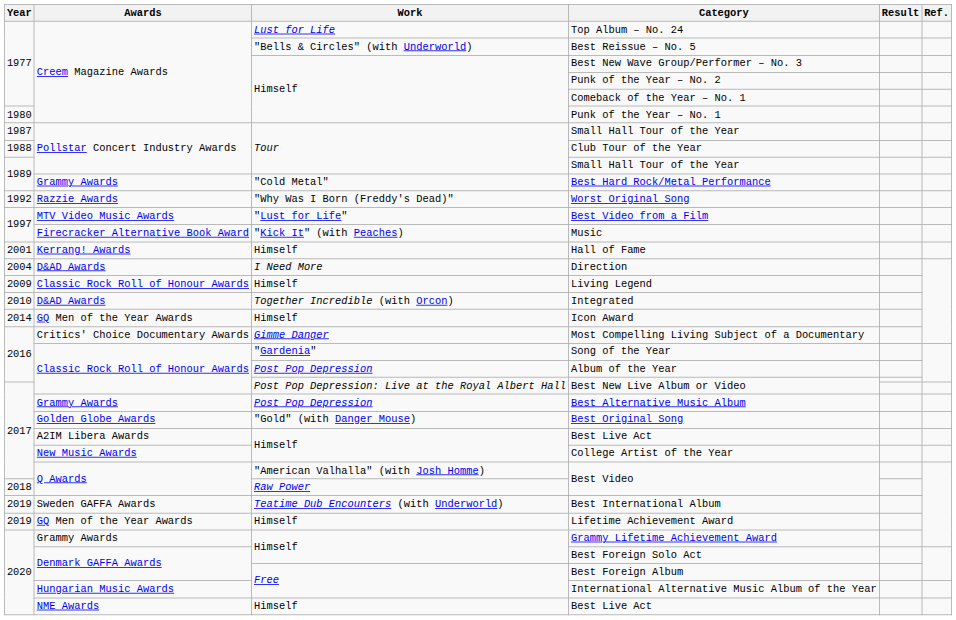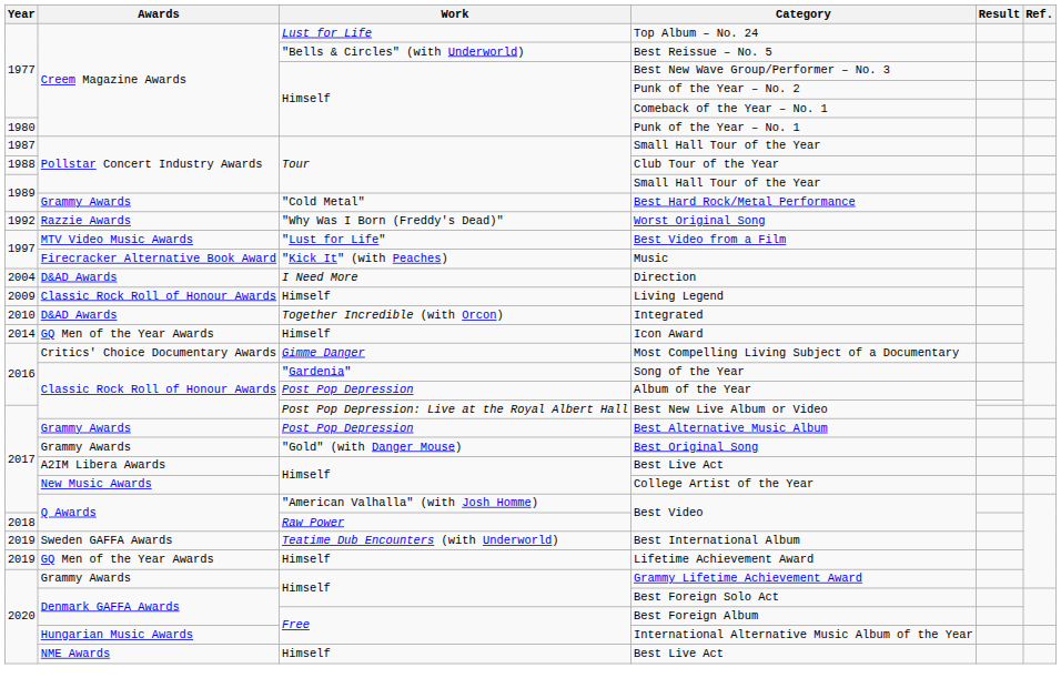 <table class=wikitable>
 <tr>
 <th>Year</th>
 <th>Awards</th>
 <th>Work</th>
 <th>Category</th>
 <th>Result</th>
 <th>Ref.</th>
 </tr>
 <tr>
 <td rowspan=5>1977</td>
 <td rowspan=6><a href='#'>Creem</a> Magazine Awards</td>
 <td><em><a href='#'>Lust for Life</a></em></td>
 <td>Top Album – No. 24</td>
 <td></td>
 <td></td>
 </tr>
 <tr>
 <td>"Bells & Circles" (with <a href='#'>Underworld</a>)</td>
 <td>Best Reissue – No. 5</td>
 <td></td>
 <td></td>
 </tr>
 <tr>
 <td rowspan=4>Himself</td>
 <td>Best New Wave Group/Performer – No. 3</td>
 <td></td>
 <td></td>
 </tr>
 <tr>
 <td>Punk of the Year – No. 2</td>
 <td></td>
 <td></td>
 </tr>
 <tr>
 <td>Comeback of the Year – No. 1</td>
 <td></td>
 <td></td>
 </tr>
 <tr>
 <td>1980</td>
 <td>Punk of the Year – No. 1</td>
 <td></td>
 <td></td>
 </tr>
 <tr>
 <td>1987</td>
 <td rowspan=3><a href='#'>Pollstar</a> Concert Industry Awards</td>
 <td rowspan=3><em>Tour</em></td>
 <td>Small Hall Tour of the Year</td>
 <td></td>
 <td></td>
 </tr>
 <tr>
 <td>1988</td>
 <td>Club Tour of the Year</td>
 <td></td>
 <td></td>
 </tr>
 <tr>
 <td rowspan=2>1989</td>
 <td>Small Hall Tour of the Year</td>
 <td></td>
 <td></td>
 </tr>
 <tr>
 <td><a href='#'>Grammy Awards</a></td>
 <td>"Cold Metal"</td>
 <td><a href='#'>Best Hard Rock/Metal Performance</a></td>
 <td></td>
 <td></td>
 </tr>
 <tr>
 <td>1992</td>
 <td><a href='#'>Razzie Awards</a></td>
 <td>"Why Was I Born (Freddy's Dead)"</td>
 <td><a href='#'>Worst Original Song</a></td>
 <td></td>
 <td></td>
 </tr>
 <tr>
 <td rowspan=2>1997</td>
 <td><a href='#'>MTV Video Music Awards</a></td>
 <td>"<a href='#'>Lust for Life</a>"</td>
 <td><a href='#'>Best Video from a Film</a></td>
 <td></td>
 <td></td>
 </tr>
 <tr>
 <td><a href='#'>Firecracker Alternative Book Award</a></td>
 <td>"<a href='#'>Kick It</a>" (with <a href='#'>Peaches</a>)</td>
 <td>Music</td>
 <td></td>
 <td></td>
 </tr>
 <tr>
-<td>2001</td>
-<td><a href='#'>Kerrang! Awards</a></td>
-<td>Himself</td>
-<td>Hall of Fame</td>
-<td></td>
-<td></td>
-</tr>
-<tr>
 <td>2004</td>
 <td><a href='#'>D&AD Awards</a></td>
 <td><em>I Need More</em></td>
 <td>Direction</td>
 <td></td>
 </tr>
 <tr>
 <td>2009</td>
 <td><a href='#'>Classic Rock Roll of Honour Awards</a></td>
 <td>Himself</td>
 <td>Living Legend</td>
 <td></td>
 </tr>
 <tr>
 <td>2010</td>
 <td><a href='#'>D&AD Awards</a></td>
 <td><em>Together Incredible</em> (with <a href='#'>Orcon</a>)</td>
 <td>Integrated</td>
 <td></td>
 </tr>
 <tr>
 <td>2014</td>
 <td><a href='#'>GQ</a> Men of the Year Awards</td>
 <td>Himself</td>
 <td>Icon Award</td>
 <td></td>
 </tr>
 <tr>
 <td rowspan=4>2016</td>
 <td>Critics' Choice Documentary Awards</td>
 <td><em><a href='#'>Gimme Danger</a></em></td>
 <td>Most Compelling Living Subject of a Documentary</td>
 <td></td>
 </tr>
 <tr>
 <td rowspan=4><a href='#'>Classic Rock Roll of Honour Awards</a></td>
 <td>"<a href='#'>Gardenia</a>"</td>
 <td>Song of the Year</td>
 <td></td>
 <td rowspan=3></td>
 </tr>
 <tr>
 <td><em><a href='#'>Post Pop Depression</a></em></td>
 <td>Album of the Year</td>
 <td></td>
 </tr>
 <tr>
 <td rowspan=2><em>Post Pop Depression: Live at the Royal Albert Hall</em></td>
 <td rowspan=2>Best New Live Album or Video</td>
 <td></td>
 </tr>
 <tr>
 <td rowspan=6>2017</td>
 <td></td>
 <td></td>
 </tr>
 <tr>
 <td><a href='#'>Grammy Awards</a></td>
 <td><em><a href='#'>Post Pop Depression</a></em></td>
 <td><a href='#'>Best Alternative Music Album</a></td>
 <td></td>
 <td></td>
 </tr>
 <tr>
-<td><a href='#'>Golden Globe Awards</a></td>
+<td>Grammy Awards</td>
 <td>"Gold" (with <a href='#'>Danger Mouse</a>)</td>
 <td><a href='#'>Best Original Song</a></td>
 <td></td>
 <td></td>
 </tr>
 <tr>
 <td>A2IM Libera Awards</td>
 <td rowspan=2>Himself</td>
 <td>Best Live Act</td>
 <td></td>
 <td></td>
 </tr>
 <tr>
 <td><a href='#'>New Music Awards</a></td>
 <td>College Artist of the Year</td>
 <td></td>
 <td></td>
 </tr>
 <tr>
 <td rowspan=2><a href='#'>Q Awards</a></td>
 <td>"American Valhalla" (with <a href='#'>Josh Homme</a>)</td>
 <td rowspan=2>Best Video</td>
 <td></td>
 </tr>
 <tr>
 <td>2018</td>
 <td><em><a href='#'>Raw Power</a></em></td>
 <td></td>
 </tr>
 <tr>
 <td>2019</td>
 <td>Sweden GAFFA Awards</td>
 <td><em><a href='#'>Teatime Dub Encounters</a></em> (with <a href='#'>Underworld</a>)</td>
 <td>Best International Album</td>
 <td></td>
 </tr>
 <tr>
 <td>2019</td>
 <td><a href='#'>GQ</a> Men of the Year Awards</td>
 <td>Himself</td>
 <td>Lifetime Achievement Award</td>
 <td></td>
 </tr>
 <tr>
 <td rowspan=5>2020</td>
 <td>Grammy Awards</td>
 <td rowspan=2>Himself</td>
 <td><a href='#'>Grammy Lifetime Achievement Award</a></td>
 <td></td>
 </tr>
 <tr>
 <td rowspan=2><a href='#'>Denmark GAFFA Awards</a></td>
 <td>Best Foreign Solo Act</td>
 <td></td>
 <td rowspan=2></td>
 </tr>
 <tr>
 <td rowspan=2><em><a href='#'>Free</a></em></td>
 <td>Best Foreign Album</td>
 <td></td>
 </tr>
 <tr>
 <td><a href='#'>Hungarian Music Awards</a></td>
 <td>International Alternative Music Album of the Year</td>
 <td></td>
 <td></td>
 </tr>
 <tr>
 <td><a href='#'>NME Awards</a></td>
 <td>Himself</td>
 <td>Best Live Act</td>
 <td></td>
 <td></td>
 </tr>
 </table>
